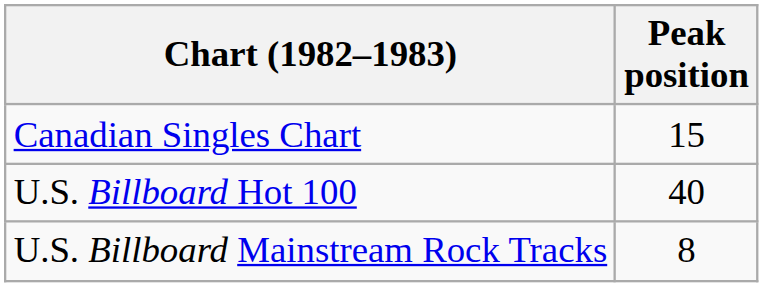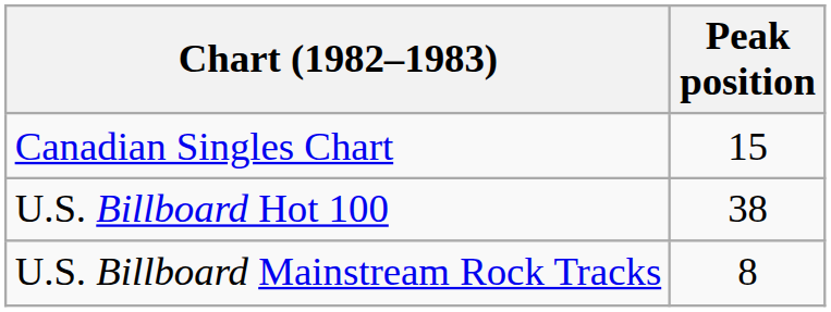 <table class="wikitable sortable">
 <tr>
 <th align="left">Chart (1982–1983)</th>
 <th style="text-align:center;">Peak<br>position</th>
 </tr>
 <tr>
 <td align="left"><a href='#'>Canadian Singles Chart</a></td>
 <td style="text-align:center;">15</td>
 </tr>
 <tr>
 <td align="left">U.S. <a href='#'><em>Billboard</em> Hot 100</a></td>
-<td style="text-align:center;">40</td>
+<td style="text-align:center;">38</td>
 </tr>
 <tr>
 <td align="left">U.S. <em>Billboard</em> <a href='#'>Mainstream Rock Tracks</a></td>
 <td style="text-align:center;">8</td>
 </tr>
 </table>
